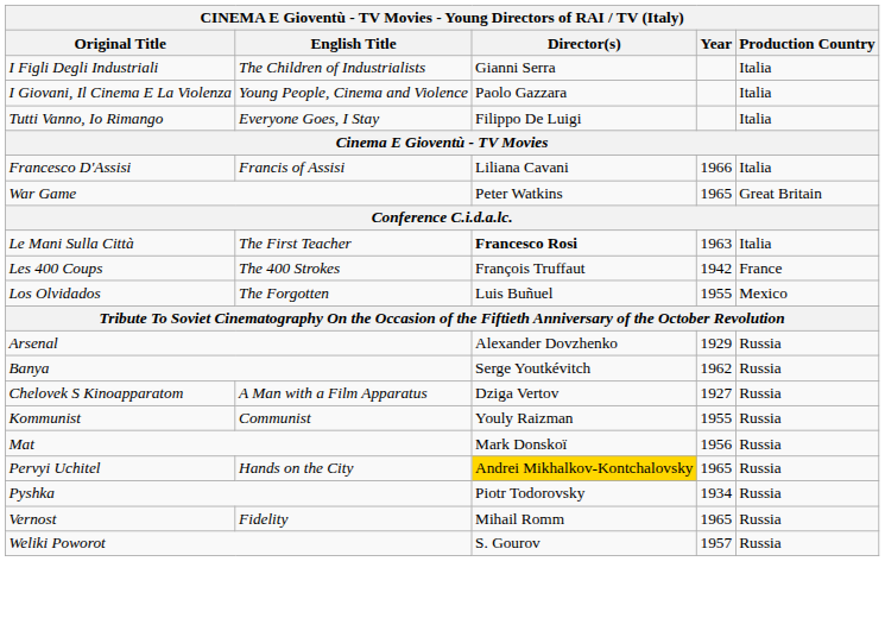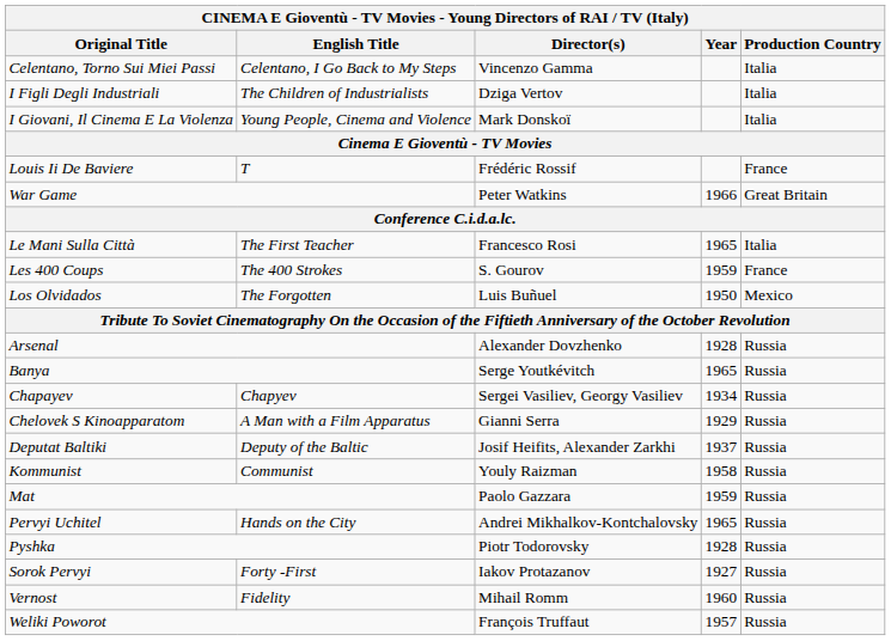 <table class="wikitable">
 <tr>
 <th colspan="5">CINEMA E Gioventù - TV Movies - Young Directors of RAI / TV (Italy)</th>
 </tr>
 <tr>
 <th>Original Title</th>
 <th>English Title</th>
 <th>Director(s)</th>
 <th>Year</th>
 <th>Production Country</th>
 </tr>
 <tr>
+<td><em>Celentano, Torno Sui Miei Passi</em></td>
+<td><em>Celentano, I Go Back to My Steps</em></td>
+<td>Vincenzo Gamma</td>
+<td></td>
+<td>Italia</td>
+</tr>
+<tr>
 <td><em>I Figli Degli Industriali</em></td>
 <td><em>The Children of Industrialists</em></td>
-<td>Gianni Serra</td>
+<td>Dziga Vertov</td>
 <td></td>
 <td>Italia</td>
 </tr>
 <tr>
 <td><em>I Giovani, Il Cinema E La Violenza</em></td>
 <td><em>Young People, Cinema and Violence</em></td>
-<td>Paolo Gazzara</td>
-<td></td>
-<td>Italia</td>
-</tr>
-<tr>
-<td><em>Tutti Vanno, Io Rimango</em></td>
-<td><em>Everyone Goes, I Stay</em></td>
-<td>Filippo De Luigi</td>
+<td>Mark Donskoï</td>
 <td></td>
 <td>Italia</td>
 </tr>
 <tr>
 <th colspan="5"><em>Cinema E Gioventù - TV Movies</em></th>
 </tr>
 <tr>
-<td><em>Francesco D'Assisi</em></td>
-<td><em>Francis of Assisi</em></td>
-<td>Liliana Cavani</td>
-<td>1966</td>
-<td>Italia</td>
+<td><em>Louis Ii De Baviere</em></td>
+<td><em>T</em></td>
+<td>Frédéric Rossif</td>
+<td></td>
+<td>France</td>
 </tr>
 <tr>
 <td colspan="2"><em>War Game</em></td>
 <td>Peter Watkins</td>
-<td>1965</td>
+<td>1966</td>
 <td>Great Britain</td>
 </tr>
 <tr>
 <th colspan="5"><em>Conference C.i.d.a.lc.</em></th>
 </tr>
 <tr>
 <td><em>Le Mani Sulla Città</em></td>
 <td><em>The First Teacher</em></td>
-<td><strong>Francesco Rosi</strong></td>
-<td>1963</td>
+<td>Francesco Rosi</td>
+<td>1965</td>
 <td>Italia</td>
 </tr>
 <tr>
 <td><em>Les 400 Coups</em></td>
 <td><em>The 400 Strokes</em></td>
-<td>François Truffaut</td>
-<td>1942</td>
+<td>S. Gourov</td>
+<td>1959</td>
 <td>France</td>
 </tr>
 <tr>
 <td><em>Los Olvidados</em></td>
 <td><em>The Forgotten</em></td>
 <td>Luis Buñuel</td>
-<td>1955</td>
+<td>1950</td>
 <td>Mexico</td>
 </tr>
 <tr>
 <th colspan="5"><em>Tribute To Soviet Cinematography On the Occasion of the Fiftieth Anniversary of the October Revolution</em></th>
 </tr>
 <tr>
 <td colspan="2"><em>Arsenal</em></td>
 <td>Alexander Dovzhenko</td>
-<td>1929</td>
+<td>1928</td>
 <td>Russia</td>
 </tr>
 <tr>
 <td colspan="2"><em>Banya</em></td>
 <td>Serge Youtkévitch</td>
-<td>1962</td>
+<td>1965</td>
+<td>Russia</td>
+</tr>
+<tr>
+<td><em>Chapayev</em></td>
+<td><em>Chapyev</em></td>
+<td>Sergei Vasiliev, Georgy Vasiliev</td>
+<td>1934</td>
 <td>Russia</td>
 </tr>
 <tr>
 <td><em>Chelovek S Kinoapparatom</em></td>
 <td><em>A Man with a Film Apparatus</em></td>
-<td>Dziga Vertov</td>
-<td>1927</td>
+<td>Gianni Serra</td>
+<td>1929</td>
+<td>Russia</td>
+</tr>
+<tr>
+<td><em>Deputat Baltiki</em></td>
+<td><em>Deputy of the Baltic</em></td>
+<td>Josif Heifits, Alexander Zarkhi</td>
+<td>1937</td>
 <td>Russia</td>
 </tr>
 <tr>
 <td><em>Kommunist</em></td>
 <td><em>Communist</em></td>
 <td>Youly Raizman</td>
-<td>1955</td>
+<td>1958</td>
 <td>Russia</td>
 </tr>
 <tr>
 <td colspan="2"><em>Mat</em></td>
-<td>Mark Donskoï</td>
-<td>1956</td>
+<td>Paolo Gazzara</td>
+<td>1959</td>
 <td>Russia</td>
 </tr>
 <tr>
 <td><em>Pervyi Uchitel</em></td>
 <td><em>Hands on the City</em></td>
-<td style="background: gold;">Andrei Mikhalkov-Kontchalovsky</td>
+<td>Andrei Mikhalkov-Kontchalovsky</td>
 <td>1965</td>
 <td>Russia</td>
 </tr>
 <tr>
 <td colspan="2"><em>Pyshka</em></td>
 <td>Piotr Todorovsky</td>
-<td>1934</td>
+<td>1928</td>
+<td>Russia</td>
+</tr>
+<tr>
+<td><em>Sorok Pervyi</em></td>
+<td><em>Forty -First</em></td>
+<td>Iakov Protazanov</td>
+<td>1927</td>
 <td>Russia</td>
 </tr>
 <tr>
 <td><em>Vernost</em></td>
 <td><em>Fidelity</em></td>
 <td>Mihail Romm</td>
-<td>1965</td>
+<td>1960</td>
 <td>Russia</td>
 </tr>
 <tr>
 <td colspan="2"><em>Weliki Poworot</em></td>
-<td>S. Gourov</td>
+<td>François Truffaut</td>
 <td>1957</td>
 <td>Russia</td>
 </tr>
 </table>
